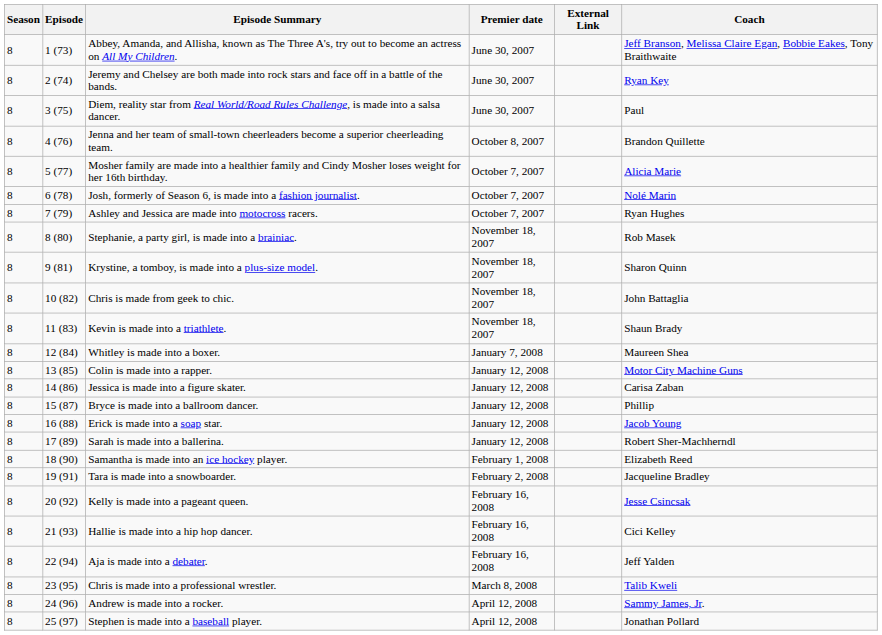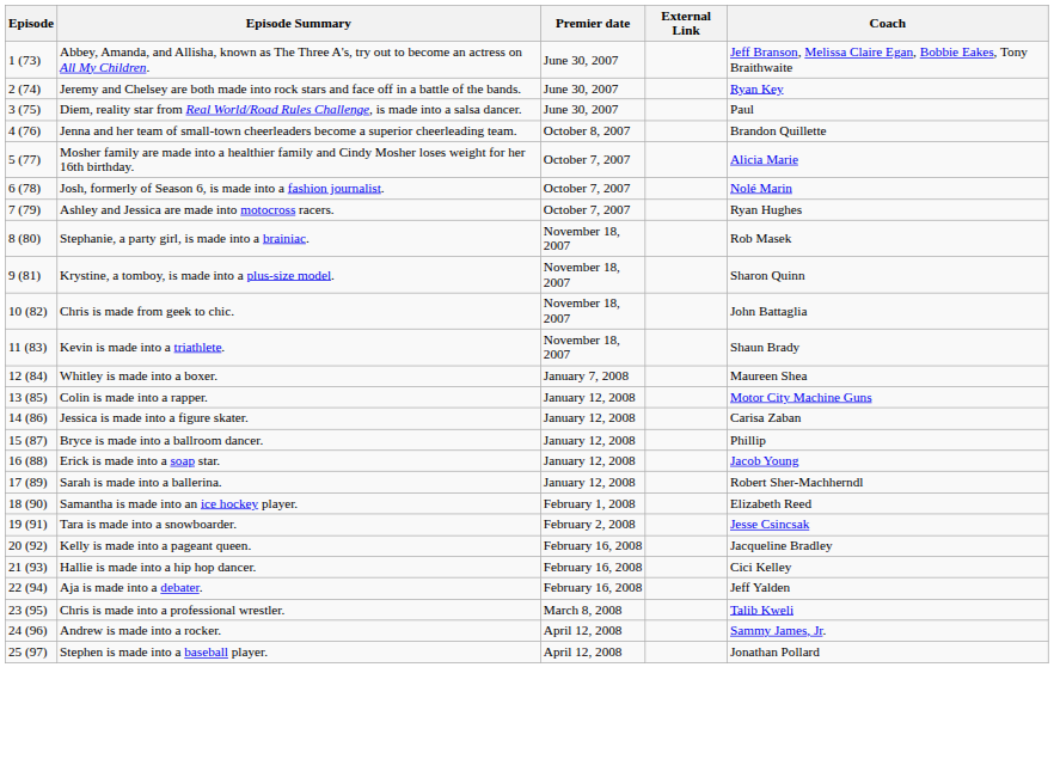 <table class="wikitable">
 <tr>
-<th>Season</th>
 <th>Episode</th>
 <th>Episode Summary</th>
 <th>Premier date</th>
 <th>External Link</th>
 <th>Coach</th>
 </tr>
 <tr>
-<td>8</td>
 <td>1 (73)</td>
 <td>Abbey, Amanda, and Allisha, known as The Three A's, try out to become an actress on <em><a href='#'>All My Children</a></em>.</td>
 <td>June 30, 2007</td>
 <td></td>
 <td><a href='#'>Jeff Branson</a>, <a href='#'>Melissa Claire Egan</a>, <a href='#'>Bobbie Eakes</a>, Tony Braithwaite</td>
 </tr>
 <tr>
-<td>8</td>
 <td>2 (74)</td>
 <td>Jeremy and Chelsey are both made into rock stars and face off in a battle of the bands.</td>
 <td>June 30, 2007</td>
 <td></td>
 <td><a href='#'>Ryan Key</a></td>
 </tr>
 <tr>
-<td>8</td>
 <td>3 (75)</td>
 <td>Diem, reality star from <em><a href='#'>Real World/Road Rules Challenge</a></em>, is made into a salsa dancer.</td>
 <td>June 30, 2007</td>
 <td></td>
 <td>Paul</td>
 </tr>
 <tr>
-<td>8</td>
 <td>4 (76)</td>
 <td>Jenna and her team of small-town cheerleaders become a superior cheerleading team.</td>
 <td>October 8, 2007</td>
 <td></td>
 <td>Brandon Quillette</td>
 </tr>
 <tr>
-<td>8</td>
 <td>5 (77)</td>
 <td>Mosher family are made into a healthier family and Cindy Mosher loses weight for her 16th birthday.</td>
 <td>October 7, 2007</td>
 <td></td>
 <td><a href='#'>Alicia Marie</a></td>
 </tr>
 <tr>
-<td>8</td>
 <td>6 (78)</td>
 <td>Josh, formerly of Season 6, is made into a <a href='#'>fashion journalist</a>.</td>
 <td>October 7, 2007</td>
 <td></td>
 <td><a href='#'>Nolé Marin</a></td>
 </tr>
 <tr>
-<td>8</td>
 <td>7 (79)</td>
 <td>Ashley and Jessica are made into <a href='#'>motocross</a> racers.</td>
 <td>October 7, 2007</td>
 <td></td>
 <td>Ryan Hughes</td>
 </tr>
 <tr>
-<td>8</td>
 <td>8 (80)</td>
 <td>Stephanie, a party girl, is made into a <a href='#'>brainiac</a>.</td>
 <td>November 18, 2007</td>
 <td></td>
 <td>Rob Masek</td>
 </tr>
 <tr>
-<td>8</td>
 <td>9 (81)</td>
 <td>Krystine, a tomboy, is made into a <a href='#'>plus-size model</a>.</td>
 <td>November 18, 2007</td>
 <td></td>
 <td>Sharon Quinn</td>
 </tr>
 <tr>
-<td>8</td>
 <td>10 (82)</td>
 <td>Chris is made from geek to chic.</td>
 <td>November 18, 2007</td>
 <td></td>
 <td>John Battaglia</td>
 </tr>
 <tr>
-<td>8</td>
 <td>11 (83)</td>
 <td>Kevin is made into a <a href='#'>triathlete</a>.</td>
 <td>November 18, 2007</td>
 <td></td>
 <td>Shaun Brady</td>
 </tr>
 <tr>
-<td>8</td>
 <td>12 (84)</td>
 <td>Whitley is made into a boxer.</td>
 <td>January 7, 2008</td>
 <td></td>
 <td>Maureen Shea</td>
 </tr>
 <tr>
-<td>8</td>
 <td>13 (85)</td>
 <td>Colin is made into a rapper.</td>
 <td>January 12, 2008</td>
 <td></td>
 <td><a href='#'>Motor City Machine Guns</a></td>
 </tr>
 <tr>
-<td>8</td>
 <td>14 (86)</td>
 <td>Jessica is made into a figure skater.</td>
 <td>January 12, 2008</td>
 <td></td>
 <td>Carisa Zaban</td>
 </tr>
 <tr>
-<td>8</td>
 <td>15 (87)</td>
 <td>Bryce is made into a ballroom dancer.</td>
 <td>January 12, 2008</td>
 <td></td>
 <td>Phillip</td>
 </tr>
 <tr>
-<td>8</td>
 <td>16 (88)</td>
 <td>Erick is made into a <a href='#'>soap</a> star.</td>
 <td>January 12, 2008</td>
 <td></td>
 <td><a href='#'>Jacob Young</a></td>
 </tr>
 <tr>
-<td>8</td>
 <td>17 (89)</td>
 <td>Sarah is made into a ballerina.</td>
 <td>January 12, 2008</td>
 <td></td>
 <td>Robert Sher-Machherndl</td>
 </tr>
 <tr>
-<td>8</td>
 <td>18 (90)</td>
 <td>Samantha is made into an <a href='#'>ice hockey</a> player.</td>
 <td>February 1, 2008</td>
 <td></td>
 <td>Elizabeth Reed</td>
 </tr>
 <tr>
-<td>8</td>
 <td>19 (91)</td>
 <td>Tara is made into a snowboarder.</td>
 <td>February 2, 2008</td>
 <td></td>
-<td>Jacqueline Bradley</td>
+<td><a href='#'>Jesse Csincsak</a></td>
 </tr>
 <tr>
-<td>8</td>
 <td>20 (92)</td>
 <td>Kelly is made into a pageant queen.</td>
 <td>February 16, 2008</td>
 <td></td>
-<td><a href='#'>Jesse Csincsak</a></td>
+<td>Jacqueline Bradley</td>
 </tr>
 <tr>
-<td>8</td>
 <td>21 (93)</td>
 <td>Hallie is made into a hip hop dancer.</td>
 <td>February 16, 2008</td>
 <td></td>
 <td>Cici Kelley</td>
 </tr>
 <tr>
-<td>8</td>
 <td>22 (94)</td>
 <td>Aja is made into a <a href='#'>debater</a>.</td>
 <td>February 16, 2008</td>
 <td></td>
 <td>Jeff Yalden</td>
 </tr>
 <tr>
-<td>8</td>
 <td>23 (95)</td>
 <td>Chris is made into a professional wrestler.</td>
 <td>March 8, 2008</td>
 <td></td>
 <td><a href='#'>Talib Kweli</a></td>
 </tr>
 <tr>
-<td>8</td>
 <td>24 (96)</td>
 <td>Andrew is made into a rocker.</td>
 <td>April 12, 2008</td>
 <td></td>
 <td><a href='#'>Sammy James, Jr</a>.</td>
 </tr>
 <tr>
-<td>8</td>
 <td>25 (97)</td>
 <td>Stephen is made into a <a href='#'>baseball</a> player.</td>
 <td>April 12, 2008</td>
 <td></td>
 <td>Jonathan Pollard</td>
 </tr>
 </table>
